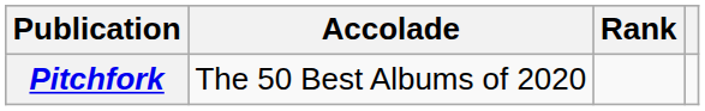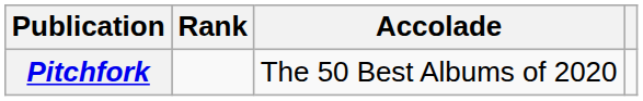 <table class="wikitable sortable plainrowheaders">
 <tr>
 <th scope="col">Publication</th>
+<th scope="col">Rank</th>
 <th scope="col">Accolade</th>
-<th scope="col">Rank</th>
 <th scope="col"></th>
 </tr>
 <tr>
 <th scope="row"><em><a href='#'>Pitchfork</a></em></th>
+<td></td>
 <td>The 50 Best Albums of 2020</td>
-<td></td>
 <td></td>
 </tr>
 </table>
